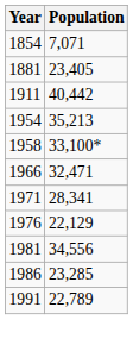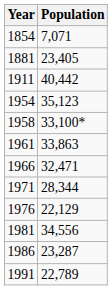 <table class="wikitable">
 <tr>
 <th>Year</th>
 <th>Population</th>
 </tr>
 <tr>
 <td>1854</td>
 <td>7,071</td>
 </tr>
 <tr>
 <td>1881</td>
 <td>23,405</td>
 </tr>
 <tr>
 <td>1911</td>
 <td>40,442</td>
 </tr>
 <tr>
 <td>1954</td>
-<td>35,213</td>
+<td>35,123</td>
 </tr>
 <tr>
 <td>1958</td>
 <td>33,100*</td>
+</tr>
+<tr>
+<td>1961</td>
+<td>33,863</td>
 </tr>
 <tr>
 <td>1966</td>
 <td>32,471</td>
 </tr>
 <tr>
 <td>1971</td>
-<td>28,341</td>
+<td>28,344</td>
 </tr>
 <tr>
 <td>1976</td>
 <td>22,129</td>
 </tr>
 <tr>
 <td>1981</td>
 <td>34,556</td>
 </tr>
 <tr>
 <td>1986</td>
-<td>23,285</td>
+<td>23,287</td>
 </tr>
 <tr>
 <td>1991</td>
 <td>22,789</td>
 </tr>
 </table>
